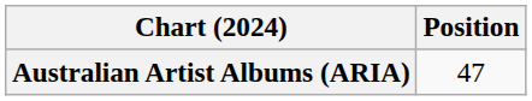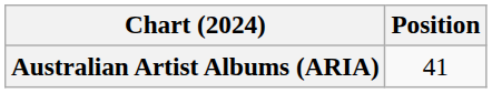 <table class="wikitable plainrowheaders" style="text-align:center">
 <tr>
 <th scope="col">Chart (2024)</th>
 <th scope="col">Position</th>
 </tr>
 <tr>
 <th scope="row">Australian Artist Albums (ARIA)</th>
-<td>47</td>
+<td>41</td>
 </tr>
 </table>
